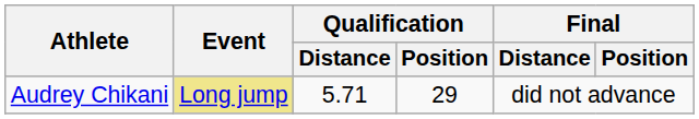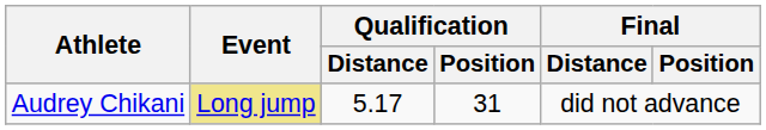 <table class=wikitable style="font-size:90%">
 <tr>
 <th rowspan="2">Athlete</th>
 <th rowspan="2">Event</th>
 <th colspan="2">Qualification</th>
 <th colspan="2">Final</th>
 </tr>
 <tr style="font-size:95%">
 <th>Distance</th>
 <th>Position</th>
 <th>Distance</th>
 <th>Position</th>
 </tr>
 <tr align=center>
 <td align=left><a href='#'>Audrey Chikani</a></td>
 <td align=left style="background: khaki;"><a href='#'>Long jump</a></td>
-<td>5.71</td>
-<td>29</td>
+<td>5.17</td>
+<td>31</td>
 <td colspan=6>did not advance</td>
 </tr>
 </table>
